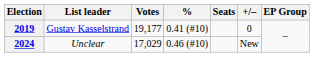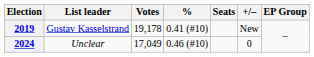 <table class="wikitable" style="text-align:center">
 <tr>
 <th>Election</th>
 <th>List leader</th>
 <th>Votes</th>
 <th>%</th>
 <th>Seats</th>
 <th>+/–</th>
 <th>EP Group</th>
 </tr>
 <tr>
 <th><a href='#'>2019</a></th>
 <td><a href='#'>Gustav Kasselstrand</a></td>
-<td>19,177</td>
+<td>19,178</td>
 <td>0.41 (#10)</td>
 <td></td>
-<td> 0</td>
+<td>New</td>
 <td rowspan=2>–</td>
 </tr>
 <tr>
 <th><a href='#'>2024</a></th>
 <td><em>Unclear</em></td>
-<td>17,029</td>
+<td>17,049</td>
 <td>0.46 (#10)</td>
 <td></td>
-<td>New</td>
+<td> 0</td>
 </tr>
 </table>
